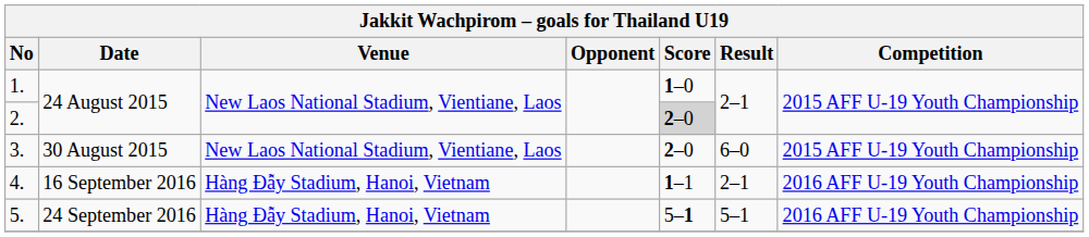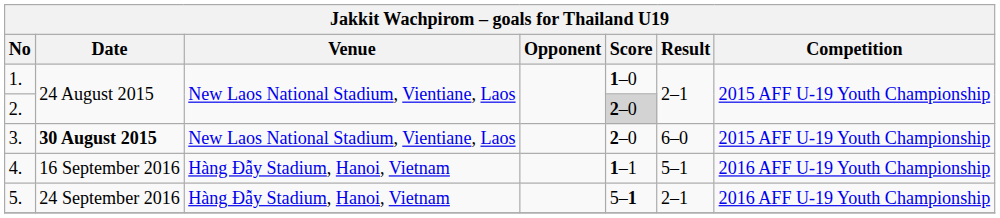 <table class="wikitable" style="font-size:95%;">
 <tr>
 <th colspan="8"><strong>Jakkit Wachpirom – goals for Thailand U19</strong></th>
 </tr>
 <tr>
 <th>No</th>
 <th>Date</th>
 <th>Venue</th>
 <th>Opponent</th>
 <th>Score</th>
 <th>Result</th>
 <th>Competition</th>
 </tr>
 <tr>
 <td>1.</td>
 <td rowspan="2">24 August 2015</td>
 <td rowspan="2"><a href='#'>New Laos National Stadium</a>, <a href='#'>Vientiane</a>, <a href='#'>Laos</a></td>
 <td rowspan="2"></td>
 <td><strong>1</strong>–0</td>
 <td rowspan="2">2–1</td>
 <td rowspan="2"><a href='#'>2015 AFF U-19 Youth Championship</a></td>
 </tr>
 <tr>
 <td>2.</td>
 <td style="background: lightgrey;"><strong>2</strong>–0</td>
 </tr>
 <tr>
 <td>3.</td>
-<td>30 August 2015</td>
+<td><strong>30 August 2015</strong></td>
 <td><a href='#'>New Laos National Stadium</a>, <a href='#'>Vientiane</a>, <a href='#'>Laos</a></td>
 <td></td>
 <td><strong>2</strong>–0</td>
 <td>6–0</td>
 <td><a href='#'>2015 AFF U-19 Youth Championship</a></td>
 </tr>
 <tr>
 <td>4.</td>
 <td>16 September 2016</td>
 <td><a href='#'>Hàng Đẫy Stadium</a>, <a href='#'>Hanoi</a>, <a href='#'>Vietnam</a></td>
 <td></td>
 <td><strong>1</strong>–1</td>
-<td>2–1</td>
+<td>5–1</td>
 <td><a href='#'>2016 AFF U-19 Youth Championship</a></td>
 </tr>
 <tr>
 <td>5.</td>
 <td>24 September 2016</td>
 <td><a href='#'>Hàng Đẫy Stadium</a>, <a href='#'>Hanoi</a>, <a href='#'>Vietnam</a></td>
 <td></td>
 <td>5–<strong>1</strong></td>
-<td>5–1</td>
+<td>2–1</td>
 <td><a href='#'>2016 AFF U-19 Youth Championship</a></td>
 </tr>
 <tr>
 </tr>
 </table>
